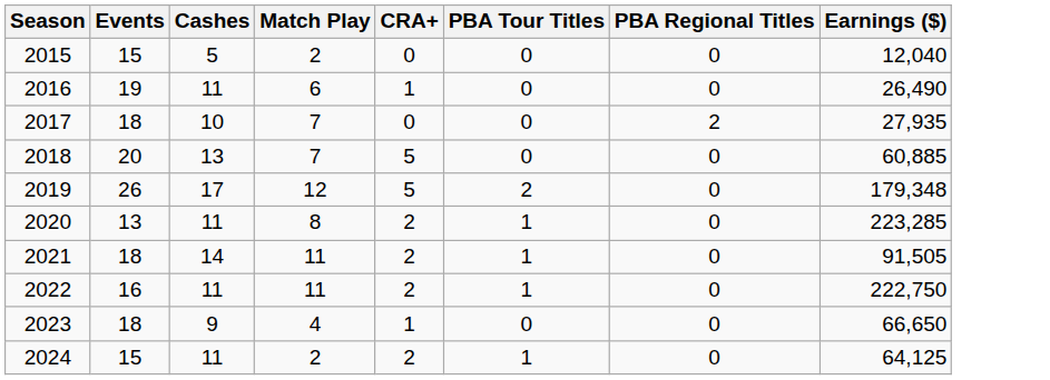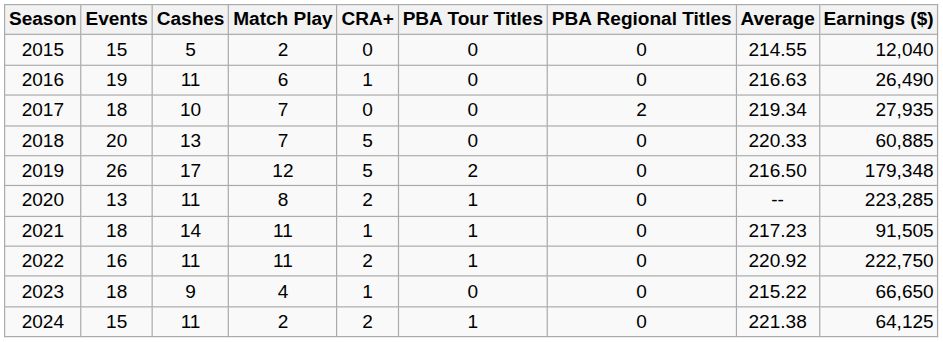 <table class="wikitable" style="text-align:center">
 <tr>
 <th>Season</th>
 <th>Events</th>
 <th>Cashes</th>
 <th>Match Play</th>
 <th>CRA+</th>
 <th>PBA Tour Titles</th>
 <th>PBA Regional Titles</th>
+<th>Average</th>
 <th>Earnings ($)</th>
 </tr>
 <tr>
 <td>2015</td>
 <td>15</td>
 <td>5</td>
 <td>2</td>
 <td>0</td>
 <td>0</td>
 <td>0</td>
+<td>214.55</td>
 <td align=right>12,040</td>
 </tr>
 <tr>
 <td>2016</td>
 <td>19</td>
 <td>11</td>
 <td>6</td>
 <td>1</td>
 <td>0</td>
 <td>0</td>
+<td>216.63</td>
 <td align=right>26,490</td>
 </tr>
 <tr>
 <td>2017</td>
 <td>18</td>
 <td>10</td>
 <td>7</td>
 <td>0</td>
 <td>0</td>
 <td>2</td>
+<td>219.34</td>
 <td align=right>27,935</td>
 </tr>
 <tr>
 <td>2018</td>
 <td>20</td>
 <td>13</td>
 <td>7</td>
 <td>5</td>
 <td>0</td>
 <td>0</td>
+<td>220.33</td>
 <td align=right>60,885</td>
 </tr>
 <tr>
 <td>2019</td>
 <td>26</td>
 <td>17</td>
 <td>12</td>
 <td>5</td>
 <td>2</td>
 <td>0</td>
+<td>216.50</td>
 <td align=right>179,348</td>
 </tr>
 <tr>
 <td>2020</td>
 <td>13</td>
 <td>11</td>
 <td>8</td>
 <td>2</td>
 <td>1</td>
 <td>0</td>
+<td>--</td>
 <td align=right>223,285</td>
 </tr>
 <tr>
 <td>2021</td>
 <td>18</td>
 <td>14</td>
 <td>11</td>
-<td>2</td>
+<td>1</td>
 <td>1</td>
 <td>0</td>
+<td>217.23</td>
 <td align=right>91,505</td>
 </tr>
 <tr>
 <td>2022</td>
 <td>16</td>
 <td>11</td>
 <td>11</td>
 <td>2</td>
 <td>1</td>
 <td>0</td>
+<td>220.92</td>
 <td align=right>222,750</td>
 </tr>
 <tr>
 <td>2023</td>
 <td>18</td>
 <td>9</td>
 <td>4</td>
 <td>1</td>
 <td>0</td>
 <td>0</td>
+<td>215.22</td>
 <td align=right>66,650</td>
 </tr>
 <tr>
 <td>2024</td>
 <td>15</td>
 <td>11</td>
 <td>2</td>
 <td>2</td>
 <td>1</td>
 <td>0</td>
+<td>221.38</td>
 <td align=right>64,125</td>
 </tr>
 </table>
